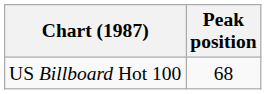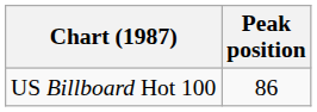 <table class="wikitable sortable">
 <tr>
 <th>Chart (1987)</th>
 <th>Peak<br>position</th>
 </tr>
 <tr>
 <td>US <em>Billboard</em> Hot 100</td>
-<td style="text-align:center;">68</td>
+<td style="text-align:center;">86</td>
 </tr>
 </table>
